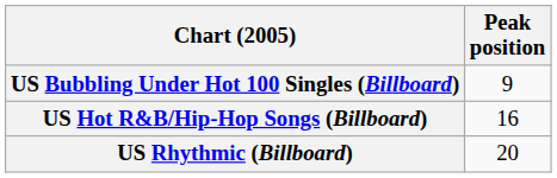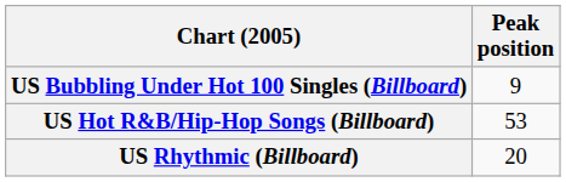 <table class="wikitable sortable plainrowheaders" style="text-align:center">
 <tr>
 <th>Chart (2005)</th>
 <th>Peak<br>position</th>
 </tr>
 <tr>
 <th scope="row">US <a href='#'>Bubbling Under Hot 100</a> Singles (<em><a href='#'>Billboard</a></em>)</th>
 <td>9</td>
 </tr>
 <tr>
 <th scope="row">US <a href='#'>Hot R&B/Hip-Hop Songs</a> (<em>Billboard</em>)</th>
-<td>16</td>
+<td>53</td>
 </tr>
 <tr>
 <th scope="row">US <a href='#'>Rhythmic</a> (<em>Billboard</em>)</th>
 <td>20<br></td>
 </tr>
 </table>
